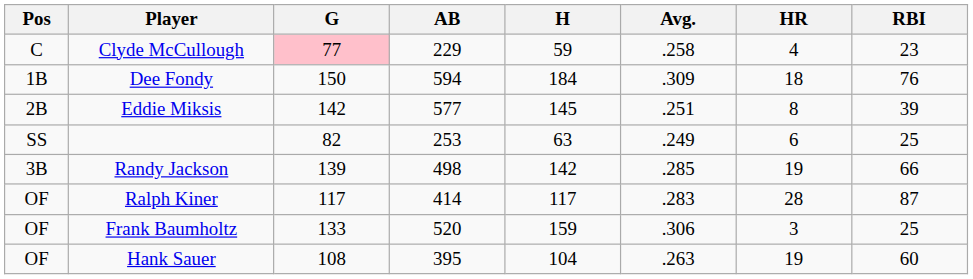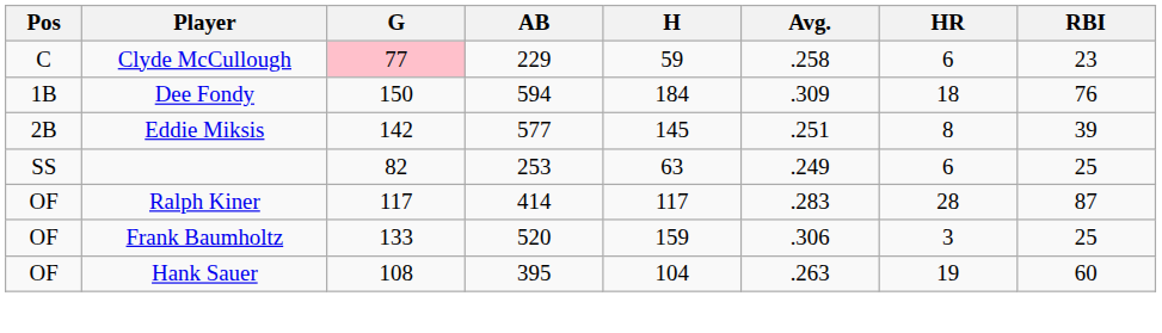 <table class="wikitable sortable">
 <tr>
 <th bgcolor="#DDDDFF" width="5%">Pos</th>
 <th bgcolor="#DDDDFF" width="16%">Player</th>
 <th bgcolor="#DDDDFF" width="9%">G</th>
 <th bgcolor="#DDDDFF" width="9%">AB</th>
 <th bgcolor="#DDDDFF" width="9%">H</th>
 <th bgcolor="#DDDDFF" width="9%">Avg.</th>
 <th bgcolor="#DDDDFF" width="9%">HR</th>
 <th bgcolor="#DDDDFF" width="9%">RBI</th>
 </tr>
 <tr align="center">
 <td>C</td>
 <td><a href='#'>Clyde McCullough</a></td>
 <td style="background: pink;">77</td>
 <td>229</td>
 <td>59</td>
 <td>.258</td>
-<td>4</td>
+<td>6</td>
 <td>23</td>
 </tr>
 <tr align=center>
 <td>1B</td>
 <td><a href='#'>Dee Fondy</a></td>
 <td>150</td>
 <td>594</td>
 <td>184</td>
 <td>.309</td>
 <td>18</td>
 <td>76</td>
 </tr>
 <tr align=center>
 <td>2B</td>
 <td><a href='#'>Eddie Miksis</a></td>
 <td>142</td>
 <td>577</td>
 <td>145</td>
 <td>.251</td>
 <td>8</td>
 <td>39</td>
 </tr>
 <tr align=center>
 <td>SS</td>
 <td></td>
 <td>82</td>
 <td>253</td>
 <td>63</td>
 <td>.249</td>
 <td>6</td>
 <td>25</td>
 </tr>
-<tr align="center">
-<td>3B</td>
-<td><a href='#'>Randy Jackson</a></td>
-<td>139</td>
-<td>498</td>
-<td>142</td>
-<td>.285</td>
-<td>19</td>
-<td>66</td>
-</tr>
 <tr align=center>
 <td>OF</td>
 <td><a href='#'>Ralph Kiner</a></td>
 <td>117</td>
 <td>414</td>
 <td>117</td>
 <td>.283</td>
 <td>28</td>
 <td>87</td>
 </tr>
 <tr align=center>
 <td>OF</td>
 <td><a href='#'>Frank Baumholtz</a></td>
 <td>133</td>
 <td>520</td>
 <td>159</td>
 <td>.306</td>
 <td>3</td>
 <td>25</td>
 </tr>
 <tr align=center>
 <td>OF</td>
 <td><a href='#'>Hank Sauer</a></td>
 <td>108</td>
 <td>395</td>
 <td>104</td>
 <td>.263</td>
 <td>19</td>
 <td>60</td>
 </tr>
 </table>
